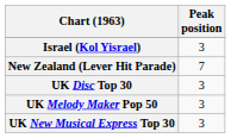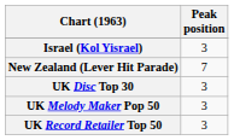 <table class="wikitable sortable plainrowheaders" style="text-align:center">
 <tr>
 <th>Chart (1963)</th>
 <th>Peak<br>position</th>
 </tr>
 <tr>
 </tr>
 <tr>
 <th scope="row">Israel (<a href='#'>Kol Yisrael</a>)</th>
 <td>3</td>
 </tr>
 <tr>
 <th scope="row">New Zealand (Lever Hit Parade)</th>
 <td>7</td>
 </tr>
 <tr>
 <th scope="row">UK <em><a href='#'>Disc</a></em> Top 30</th>
 <td>3</td>
 </tr>
 <tr>
 <th scope="row">UK <em><a href='#'>Melody Maker</a></em> Pop 50</th>
 <td>3</td>
 </tr>
 <tr>
-<th scope="row">UK <em><a href='#'>New Musical Express</a></em> Top 30</th>
+<th scope="row">UK <em><a href='#'>Record Retailer</a></em> Top 50</th>
 <td>3</td>
 </tr>
 </table>
